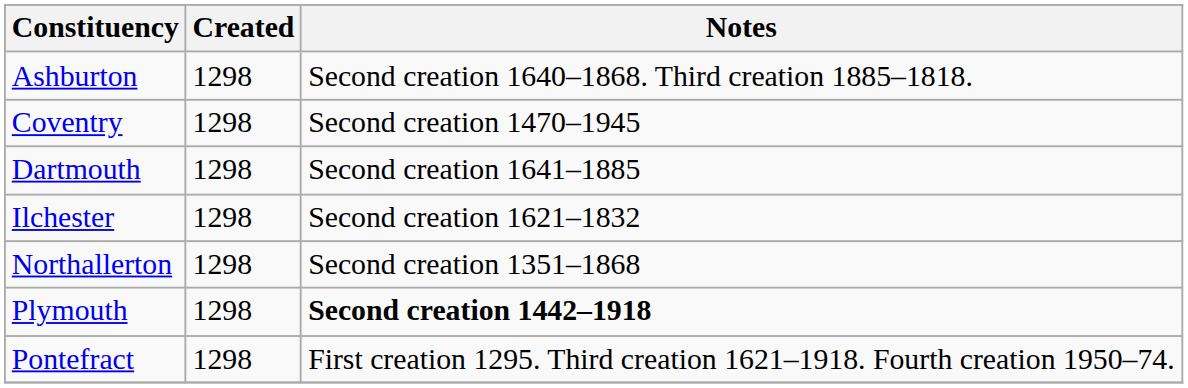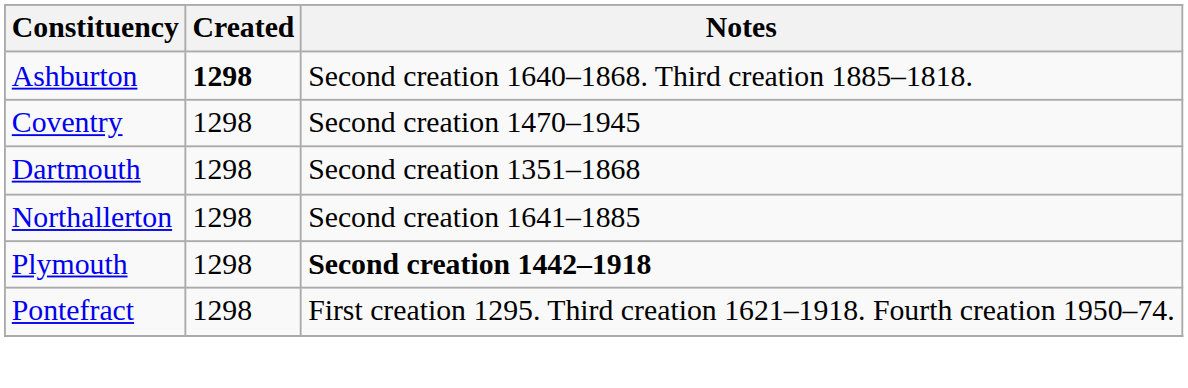 <table class="wikitable">
 <tr>
 <th>Constituency</th>
 <th>Created</th>
 <th>Notes</th>
 </tr>
 <tr>
 <td><a href='#'>Ashburton</a></td>
-<td>1298</td>
+<td><strong>1298</strong></td>
 <td>Second creation 1640–1868. Third creation 1885–1818.</td>
 </tr>
 <tr>
 <td><a href='#'>Coventry</a></td>
 <td>1298</td>
 <td>Second creation 1470–1945</td>
 </tr>
 <tr>
 <td><a href='#'>Dartmouth</a></td>
 <td>1298</td>
-<td>Second creation 1641–1885</td>
-</tr>
-<tr>
-<td><a href='#'>Ilchester</a></td>
-<td>1298</td>
-<td>Second creation 1621–1832</td>
+<td>Second creation 1351–1868</td>
 </tr>
 <tr>
 <td><a href='#'>Northallerton</a></td>
 <td>1298</td>
-<td>Second creation 1351–1868</td>
+<td>Second creation 1641–1885</td>
 </tr>
 <tr>
 <td><a href='#'>Plymouth</a></td>
 <td>1298</td>
 <td><strong>Second creation 1442–1918</strong></td>
 </tr>
 <tr>
 <td><a href='#'>Pontefract</a></td>
 <td>1298</td>
 <td>First creation 1295. Third creation 1621–1918. Fourth creation 1950–74.</td>
 </tr>
 <tr>
 </tr>
 </table>
